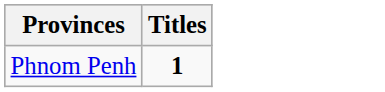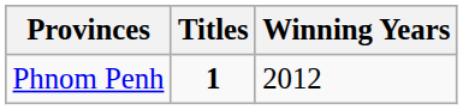 <table class="wikitable" style="font-size:95%;">
 <tr>
 <th>Provinces</th>
 <th>Titles</th>
+<th>Winning Years</th>
 </tr>
 <tr>
 <td><a href='#'>Phnom Penh</a></td>
 <td align="center"><strong>1</strong></td>
+<td>2012</td>
 </tr>
 </table>
